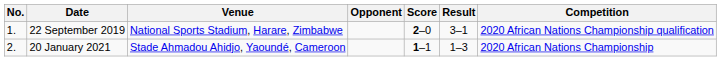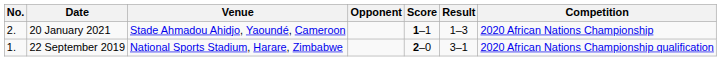 <table class="wikitable">
 <tr>
 <th>No.</th>
 <th>Date</th>
 <th>Venue</th>
 <th>Opponent</th>
 <th>Score</th>
 <th>Result</th>
 <th>Competition</th>
 </tr>
 <tr>
+<td>2.</td>
+<td>20 January 2021</td>
+<td><a href='#'>Stade Ahmadou Ahidjo</a>, <a href='#'>Yaoundé</a>, <a href='#'>Cameroon</a></td>
+<td></td>
+<td align=center><strong>1</strong>–1</td>
+<td align=center>1–3</td>
+<td><a href='#'>2020 African Nations Championship</a></td>
+</tr>
+<tr>
 <td>1.</td>
 <td>22 September 2019</td>
 <td><a href='#'>National Sports Stadium</a>, <a href='#'>Harare</a>, <a href='#'>Zimbabwe</a></td>
 <td></td>
 <td align=center><strong>2</strong>–0</td>
 <td align=center>3–1</td>
 <td><a href='#'>2020 African Nations Championship qualification</a></td>
 </tr>
-<tr>
-<td>2.</td>
-<td>20 January 2021</td>
-<td><a href='#'>Stade Ahmadou Ahidjo</a>, <a href='#'>Yaoundé</a>, <a href='#'>Cameroon</a></td>
-<td></td>
-<td align=center><strong>1</strong>–1</td>
-<td align=center>1–3</td>
-<td><a href='#'>2020 African Nations Championship</a></td>
-</tr>
 </table>
